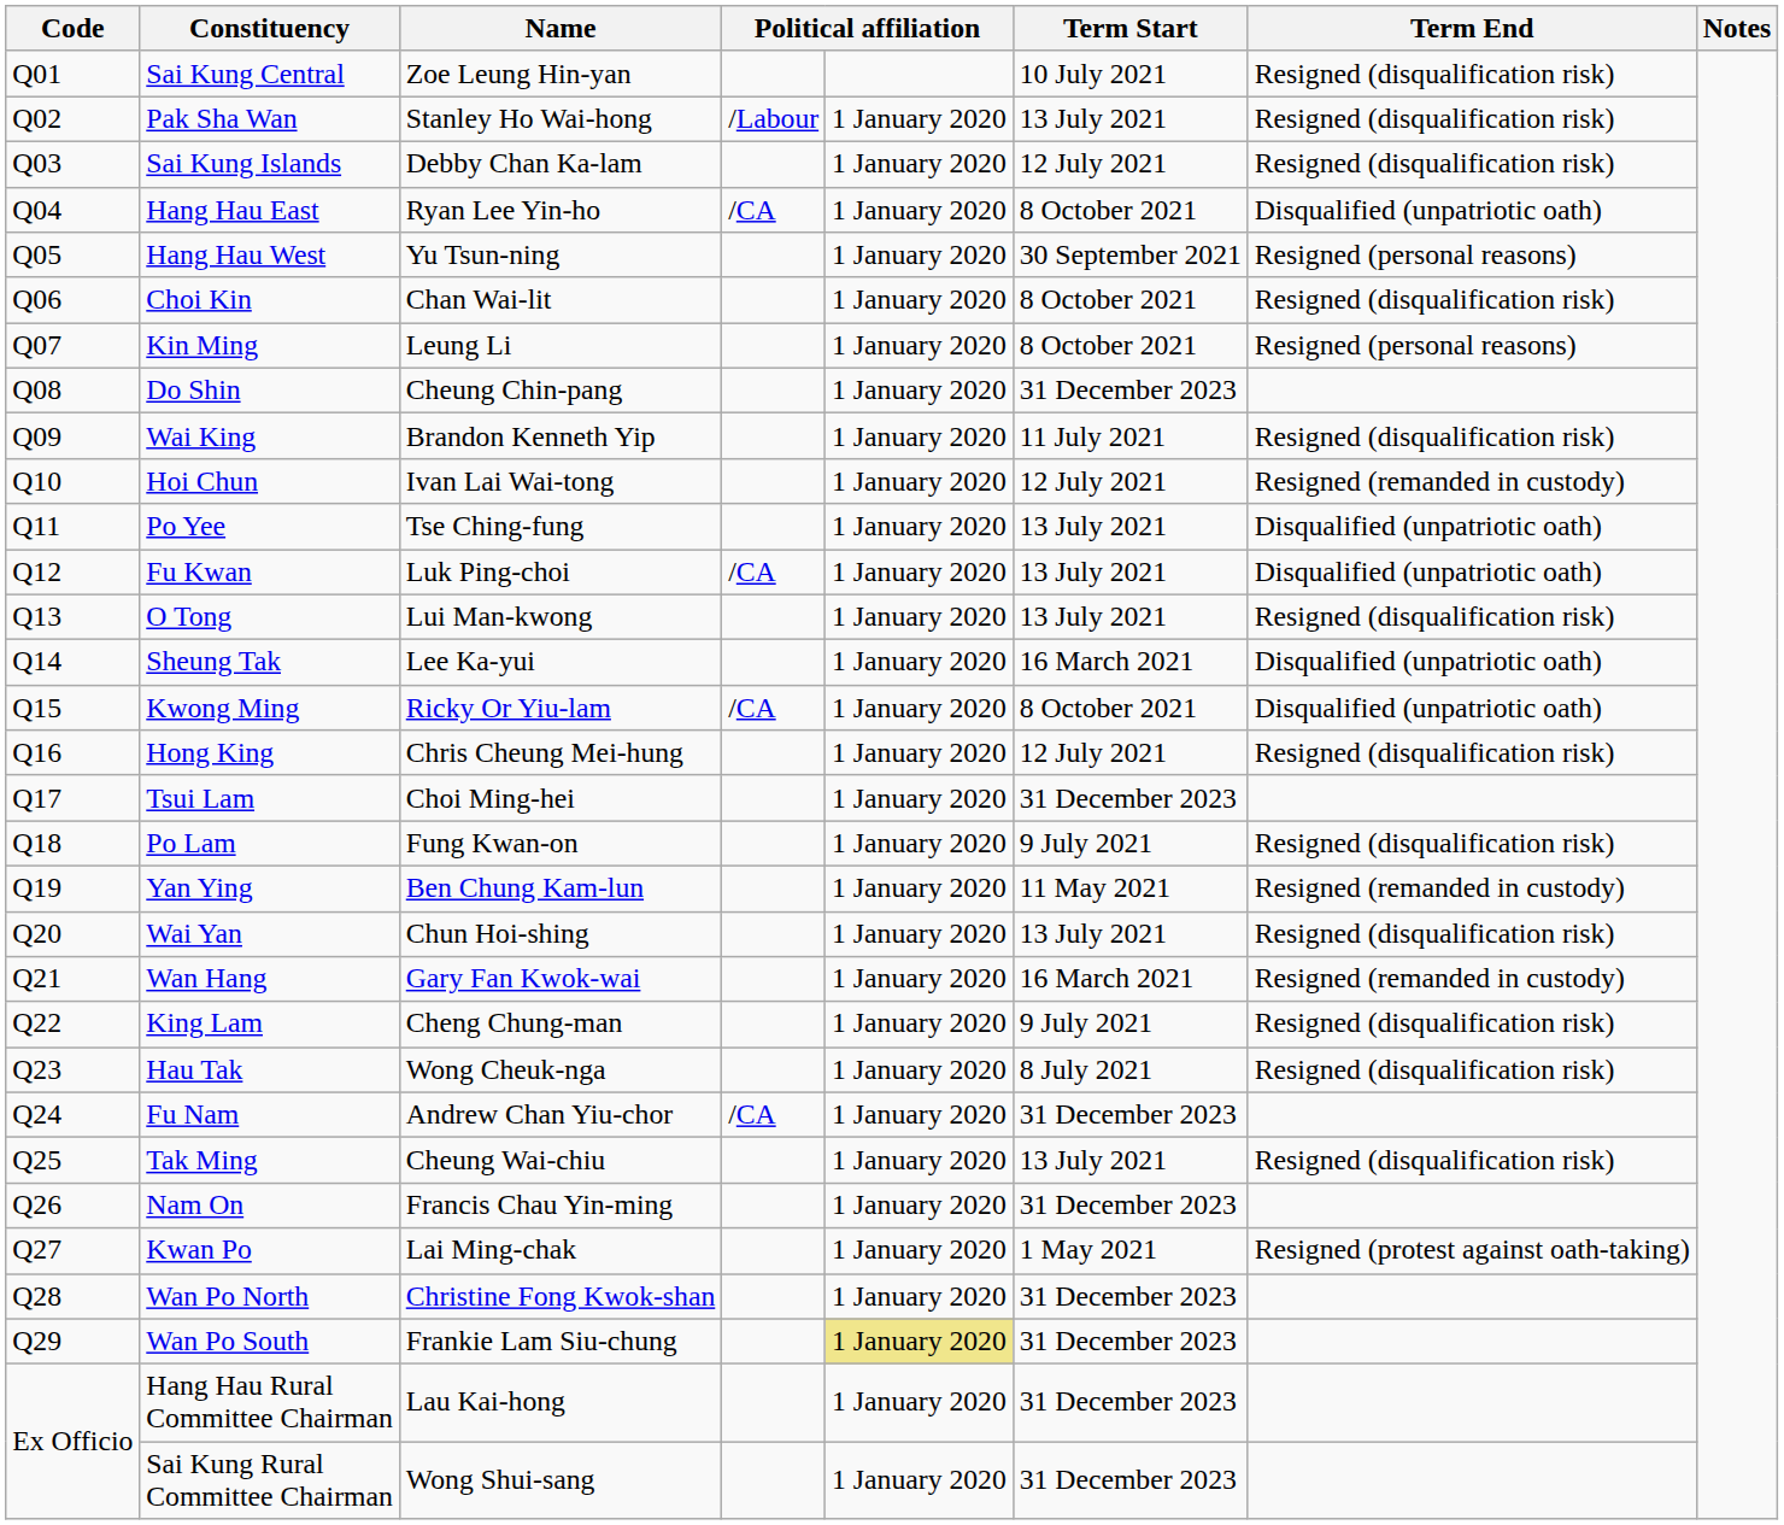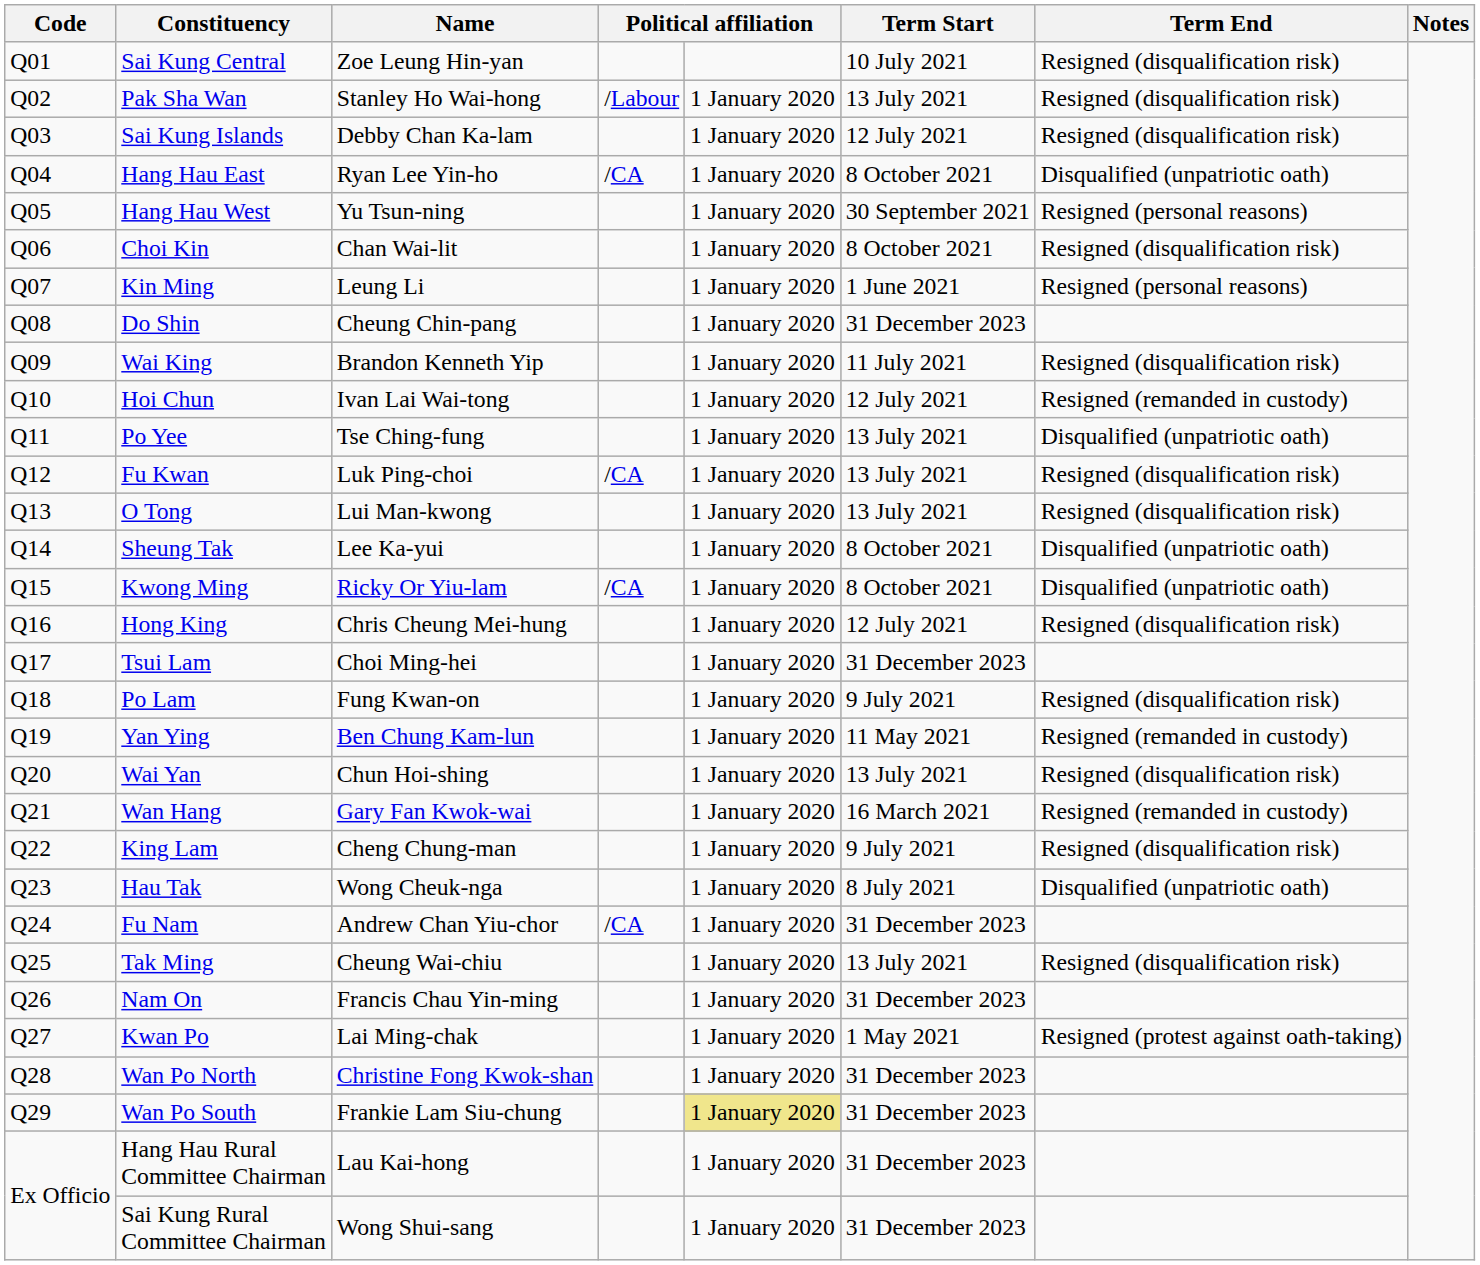 <table class="wikitable sortable" border=1>
 <tr>
 <th>Code</th>
 <th>Constituency</th>
 <th>Name</th>
 <th colspan=2>Political affiliation</th>
 <th>Term Start</th>
 <th>Term End</th>
 <th>Notes</th>
 </tr>
 <tr>
 <td>Q01</td>
 <td><a href='#'>Sai Kung Central</a></td>
 <td>Zoe Leung Hin-yan</td>
 <td></td>
 <td></td>
 <td>10 July 2021</td>
 <td>Resigned (disqualification risk)</td>
 </tr>
 <tr>
 <td>Q02</td>
 <td><a href='#'>Pak Sha Wan</a></td>
 <td>Stanley Ho Wai-hong</td>
 <td>/<a href='#'>Labour</a></td>
 <td>1 January 2020</td>
 <td>13 July 2021</td>
 <td>Resigned (disqualification risk)</td>
 </tr>
 <tr>
 <td>Q03</td>
 <td><a href='#'>Sai Kung Islands</a></td>
 <td>Debby Chan Ka-lam</td>
 <td></td>
 <td>1 January 2020</td>
 <td>12 July 2021</td>
 <td>Resigned (disqualification risk)</td>
 </tr>
 <tr>
 <td>Q04</td>
 <td><a href='#'>Hang Hau East</a></td>
 <td>Ryan Lee Yin-ho</td>
 <td>/<a href='#'>CA</a></td>
 <td>1 January 2020</td>
 <td>8 October 2021</td>
 <td>Disqualified (unpatriotic oath)</td>
 </tr>
 <tr>
 <td>Q05</td>
 <td><a href='#'>Hang Hau West</a></td>
 <td>Yu Tsun-ning</td>
 <td></td>
 <td>1 January 2020</td>
 <td>30 September 2021</td>
 <td>Resigned (personal reasons)</td>
 </tr>
 <tr>
 <td>Q06</td>
 <td><a href='#'>Choi Kin</a></td>
 <td>Chan Wai-lit</td>
 <td></td>
 <td>1 January 2020</td>
 <td>8 October 2021</td>
 <td>Resigned (disqualification risk)</td>
 </tr>
 <tr>
 <td>Q07</td>
 <td><a href='#'>Kin Ming</a></td>
 <td>Leung Li</td>
 <td></td>
 <td>1 January 2020</td>
-<td>8 October 2021</td>
+<td>1 June 2021</td>
 <td>Resigned (personal reasons)</td>
 </tr>
 <tr>
 <td>Q08</td>
 <td><a href='#'>Do Shin</a></td>
 <td>Cheung Chin-pang</td>
 <td></td>
 <td>1 January 2020</td>
 <td>31 December 2023</td>
 <td></td>
 </tr>
 <tr>
 <td>Q09</td>
 <td><a href='#'>Wai King</a></td>
 <td>Brandon Kenneth Yip</td>
 <td></td>
 <td>1 January 2020</td>
 <td>11 July 2021</td>
 <td>Resigned (disqualification risk)</td>
 </tr>
 <tr>
 <td>Q10</td>
 <td><a href='#'>Hoi Chun</a></td>
 <td>Ivan Lai Wai-tong</td>
 <td></td>
 <td>1 January 2020</td>
 <td>12 July 2021</td>
 <td>Resigned (remanded in custody)</td>
 </tr>
 <tr>
 <td>Q11</td>
 <td><a href='#'>Po Yee</a></td>
 <td>Tse Ching-fung</td>
 <td></td>
 <td>1 January 2020</td>
 <td>13 July 2021</td>
 <td>Disqualified (unpatriotic oath)</td>
 </tr>
 <tr>
 <td>Q12</td>
 <td><a href='#'>Fu Kwan</a></td>
 <td>Luk Ping-choi</td>
 <td>/<a href='#'>CA</a></td>
 <td>1 January 2020</td>
 <td>13 July 2021</td>
-<td>Disqualified (unpatriotic oath)</td>
+<td>Resigned (disqualification risk)</td>
 </tr>
 <tr>
 <td>Q13</td>
 <td><a href='#'>O Tong</a></td>
 <td>Lui Man-kwong</td>
 <td></td>
 <td>1 January 2020</td>
 <td>13 July 2021</td>
 <td>Resigned (disqualification risk)</td>
 </tr>
 <tr>
 <td>Q14</td>
 <td><a href='#'>Sheung Tak</a></td>
 <td>Lee Ka-yui</td>
 <td></td>
 <td>1 January 2020</td>
-<td>16 March 2021</td>
+<td>8 October 2021</td>
 <td>Disqualified (unpatriotic oath)</td>
 </tr>
 <tr>
 <td>Q15</td>
 <td><a href='#'>Kwong Ming</a></td>
 <td><a href='#'>Ricky Or Yiu-lam</a></td>
 <td>/<a href='#'>CA</a></td>
 <td>1 January 2020</td>
 <td>8 October 2021</td>
 <td>Disqualified (unpatriotic oath)</td>
 </tr>
 <tr>
 <td>Q16</td>
 <td><a href='#'>Hong King</a></td>
 <td>Chris Cheung Mei-hung</td>
 <td></td>
 <td>1 January 2020</td>
 <td>12 July 2021</td>
 <td>Resigned (disqualification risk)</td>
 </tr>
 <tr>
 <td>Q17</td>
 <td><a href='#'>Tsui Lam</a></td>
 <td>Choi Ming-hei</td>
 <td></td>
 <td>1 January 2020</td>
 <td>31 December 2023</td>
 <td></td>
 </tr>
 <tr>
 <td>Q18</td>
 <td><a href='#'>Po Lam</a></td>
 <td>Fung Kwan-on</td>
 <td></td>
 <td>1 January 2020</td>
 <td>9 July 2021</td>
 <td>Resigned (disqualification risk)</td>
 </tr>
 <tr>
 <td>Q19</td>
 <td><a href='#'>Yan Ying</a></td>
 <td><a href='#'>Ben Chung Kam-lun</a></td>
 <td></td>
 <td>1 January 2020</td>
 <td>11 May 2021</td>
 <td>Resigned (remanded in custody)</td>
 </tr>
 <tr>
 <td>Q20</td>
 <td><a href='#'>Wai Yan</a></td>
 <td>Chun Hoi-shing</td>
 <td></td>
 <td>1 January 2020</td>
 <td>13 July 2021</td>
 <td>Resigned (disqualification risk)</td>
 </tr>
 <tr>
 <td>Q21</td>
 <td><a href='#'>Wan Hang</a></td>
 <td><a href='#'>Gary Fan Kwok-wai</a></td>
 <td></td>
 <td>1 January 2020</td>
 <td>16 March 2021</td>
 <td>Resigned (remanded in custody)</td>
 </tr>
 <tr>
 <td>Q22</td>
 <td><a href='#'>King Lam</a></td>
 <td>Cheng Chung-man</td>
 <td></td>
 <td>1 January 2020</td>
 <td>9 July 2021</td>
 <td>Resigned (disqualification risk)</td>
 </tr>
 <tr>
 <td>Q23</td>
 <td><a href='#'>Hau Tak</a></td>
 <td>Wong Cheuk-nga</td>
 <td></td>
 <td>1 January 2020</td>
 <td>8 July 2021</td>
-<td>Resigned (disqualification risk)</td>
+<td>Disqualified (unpatriotic oath)</td>
 </tr>
 <tr>
 <td>Q24</td>
 <td><a href='#'>Fu Nam</a></td>
 <td>Andrew Chan Yiu-chor</td>
 <td>/<a href='#'>CA</a></td>
 <td>1 January 2020</td>
 <td>31 December 2023</td>
 <td></td>
 </tr>
 <tr>
 <td>Q25</td>
 <td><a href='#'>Tak Ming</a></td>
 <td>Cheung Wai-chiu</td>
 <td></td>
 <td>1 January 2020</td>
 <td>13 July 2021</td>
 <td>Resigned (disqualification risk)</td>
 </tr>
 <tr>
 <td>Q26</td>
 <td><a href='#'>Nam On</a></td>
 <td>Francis Chau Yin-ming</td>
 <td></td>
 <td>1 January 2020</td>
 <td>31 December 2023</td>
 <td></td>
 </tr>
 <tr>
 <td>Q27</td>
 <td><a href='#'>Kwan Po</a></td>
 <td>Lai Ming-chak</td>
 <td></td>
 <td>1 January 2020</td>
 <td>1 May 2021</td>
 <td>Resigned (protest against oath-taking)</td>
 </tr>
 <tr>
 <td>Q28</td>
 <td><a href='#'>Wan Po North</a></td>
 <td><a href='#'>Christine Fong Kwok-shan</a></td>
 <td></td>
 <td>1 January 2020</td>
 <td>31 December 2023</td>
 <td></td>
 </tr>
 <tr>
 <td>Q29</td>
 <td><a href='#'>Wan Po South</a></td>
 <td>Frankie Lam Siu-chung</td>
 <td></td>
 <td style="background: khaki;">1 January 2020</td>
 <td>31 December 2023</td>
 <td></td>
 </tr>
 <tr>
 <td rowspan=2>Ex Officio</td>
 <td>Hang Hau Rural<br>Committee Chairman</td>
 <td>Lau Kai-hong</td>
 <td></td>
 <td>1 January 2020</td>
 <td>31 December 2023</td>
 <td></td>
 </tr>
 <tr>
 <td>Sai Kung Rural<br>Committee Chairman</td>
 <td>Wong Shui-sang</td>
 <td></td>
 <td>1 January 2020</td>
 <td>31 December 2023</td>
 <td></td>
 </tr>
 </table>
